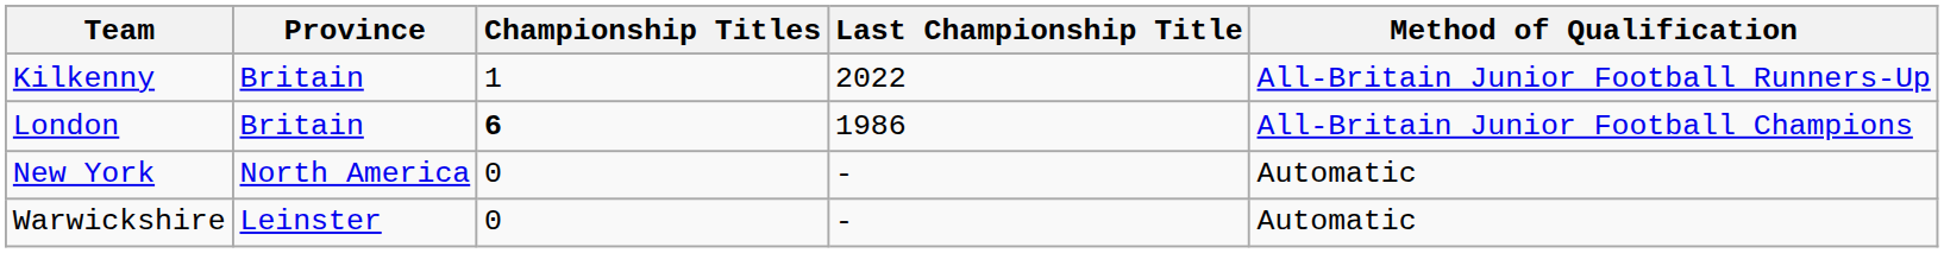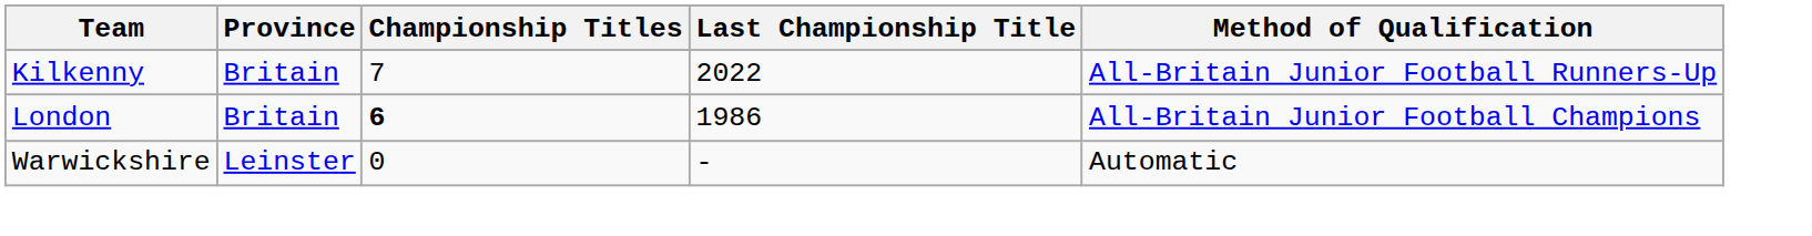 <table class="wikitable sortable">
 <tr>
 <th>Team</th>
 <th>Province</th>
 <th>Championship Titles</th>
 <th>Last Championship Title</th>
 <th>Method of Qualification</th>
 </tr>
 <tr>
 <td> <a href='#'>Kilkenny</a></td>
 <td><a href='#'>Britain</a></td>
-<td>1</td>
+<td>7</td>
 <td>2022</td>
 <td><a href='#'>All-Britain Junior Football Runners-Up</a></td>
 </tr>
 <tr>
 <td> <a href='#'>London</a></td>
 <td><a href='#'>Britain</a></td>
 <td><strong>6</strong></td>
 <td>1986</td>
 <td><a href='#'>All-Britain Junior Football Champions</a></td>
 </tr>
 <tr>
-<td> <a href='#'>New York</a></td>
-<td><a href='#'>North America</a></td>
-<td>0</td>
-<td>-</td>
-<td>Automatic</td>
-</tr>
-<tr>
 <td> Warwickshire</td>
 <td><a href='#'>Leinster</a></td>
 <td>0</td>
 <td>-</td>
 <td>Automatic</td>
 </tr>
 </table>
